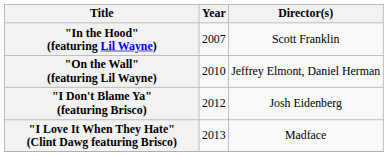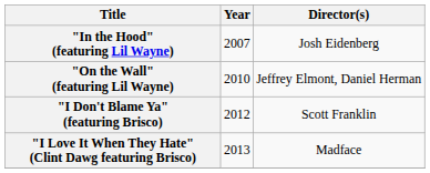 <table class="wikitable plainrowheaders" style="text-align:center;">
 <tr>
 <th scope="col" style="width:16em;">Title</th>
 <th scope="col">Year</th>
 <th scope="col">Director(s)</th>
 </tr>
 <tr>
 <th scope="row">"In the Hood"<br><span>(featuring <a href='#'>Lil Wayne</a>)</span></th>
 <td>2007</td>
-<td>Scott Franklin</td>
+<td>Josh Eidenberg</td>
 </tr>
 <tr>
 <th scope="row">"On the Wall"<br><span>(featuring Lil Wayne)</span></th>
 <td>2010</td>
 <td>Jeffrey Elmont, Daniel Herman</td>
 </tr>
 <tr>
 <th scope="row">"I Don't Blame Ya"<br><span>(featuring Brisco)</span></th>
 <td>2012</td>
-<td>Josh Eidenberg</td>
+<td>Scott Franklin</td>
 </tr>
 <tr>
 <th scope="row">"I Love It When They Hate"<br><span>(Clint Dawg featuring Brisco)</span></th>
 <td>2013</td>
 <td>Madface</td>
 </tr>
 <tr>
 </tr>
 </table>
